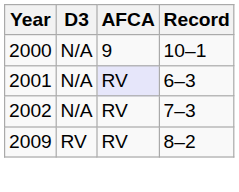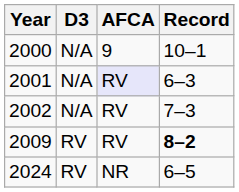 <table class="wikitable">
 <tr>
 <th>Year</th>
 <th>D3</th>
 <th>AFCA</th>
 <th>Record</th>
 </tr>
 <tr>
 <td>2000</td>
 <td>N/A</td>
 <td>9</td>
 <td>10–1</td>
 </tr>
 <tr>
 <td>2001</td>
 <td>N/A</td>
 <td style="background: lavender;">RV</td>
 <td>6–3</td>
 </tr>
 <tr>
 <td>2002</td>
 <td>N/A</td>
 <td>RV</td>
 <td>7–3</td>
 </tr>
 <tr>
 <td>2009</td>
 <td>RV</td>
 <td>RV</td>
-<td>8–2</td>
+<td><strong>8–2</strong></td>
+</tr>
+<tr>
+<td>2024</td>
+<td>RV</td>
+<td>NR</td>
+<td>6–5</td>
 </tr>
 </table>
